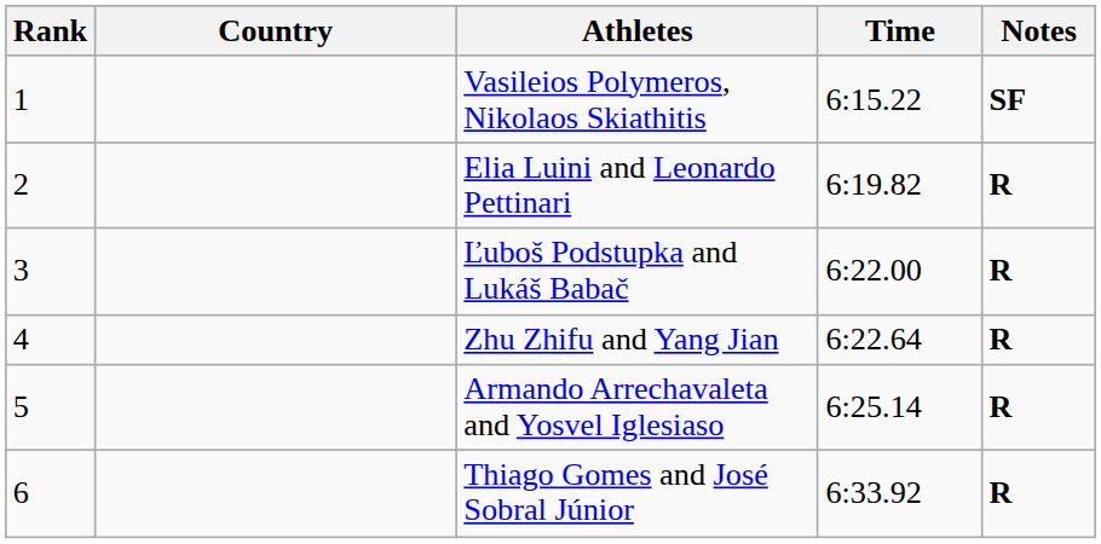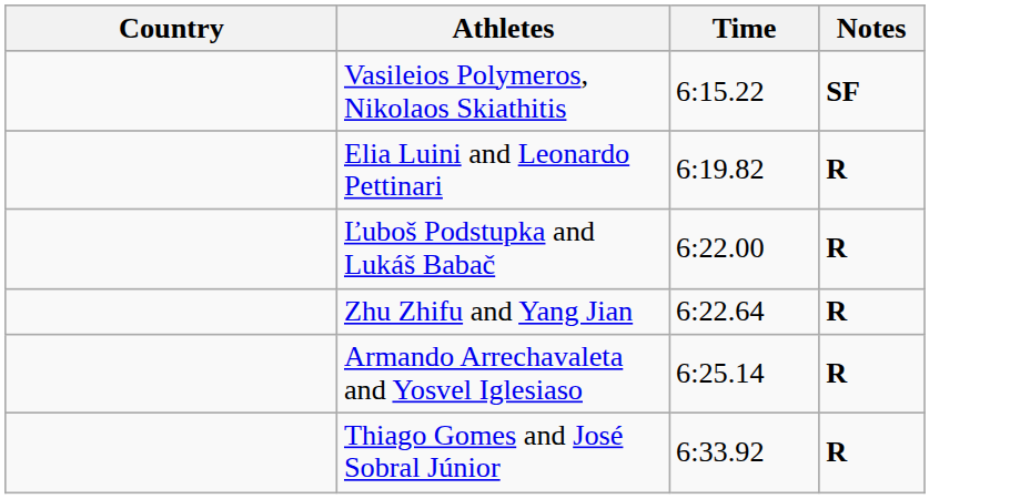 <table class="wikitable sortable">
 <tr>
-<th width=25>Rank</th>
 <th width=175>Country</th>
 <th width=175>Athletes</th>
 <th width=75>Time</th>
 <th width=50>Notes</th>
 </tr>
 <tr>
-<td>1</td>
 <td></td>
 <td><a href='#'>Vasileios Polymeros</a>, <a href='#'>Nikolaos Skiathitis</a></td>
 <td>6:15.22</td>
 <td><strong>SF</strong></td>
 </tr>
 <tr>
-<td>2</td>
 <td></td>
 <td><a href='#'>Elia Luini</a> and <a href='#'>Leonardo Pettinari</a></td>
 <td>6:19.82</td>
 <td><strong>R</strong></td>
 </tr>
 <tr>
-<td>3</td>
 <td></td>
 <td><a href='#'>Ľuboš Podstupka</a> and <a href='#'>Lukáš Babač</a></td>
 <td>6:22.00</td>
 <td><strong>R</strong></td>
 </tr>
 <tr>
-<td>4</td>
 <td></td>
 <td><a href='#'>Zhu Zhifu</a> and <a href='#'>Yang Jian</a></td>
 <td>6:22.64</td>
 <td><strong>R</strong></td>
 </tr>
 <tr>
-<td>5</td>
 <td></td>
 <td><a href='#'>Armando Arrechavaleta</a> and <a href='#'>Yosvel Iglesiaso</a></td>
 <td>6:25.14</td>
 <td><strong>R</strong></td>
 </tr>
 <tr>
-<td>6</td>
 <td></td>
 <td><a href='#'>Thiago Gomes</a> and <a href='#'>José Sobral Júnior</a></td>
 <td>6:33.92</td>
 <td><strong>R</strong></td>
 </tr>
 </table>
